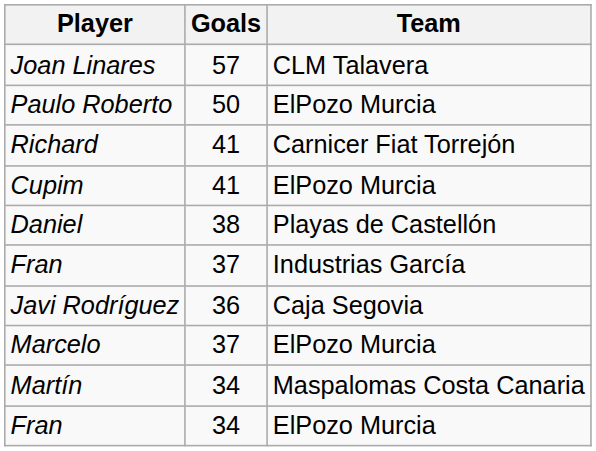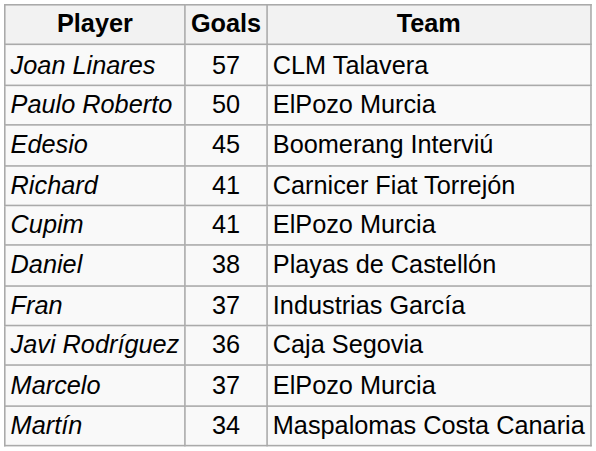 <table class="wikitable">
 <tr>
 <th>Player</th>
 <th>Goals</th>
 <th>Team</th>
 </tr>
 <tr>
 <td><em>Joan Linares</em></td>
 <td style="text-align:center;">57</td>
 <td>CLM Talavera</td>
 </tr>
 <tr>
 <td><em>Paulo Roberto</em></td>
 <td style="text-align:center;">50</td>
 <td>ElPozo Murcia</td>
+</tr>
+<tr>
+<td><em>Edesio</em></td>
+<td style="text-align:center;">45</td>
+<td>Boomerang Interviú</td>
 </tr>
 <tr>
 <td><em>Richard</em></td>
 <td style="text-align:center;">41</td>
 <td>Carnicer Fiat Torrejón</td>
 </tr>
 <tr>
 <td><em>Cupim</em></td>
 <td style="text-align:center;">41</td>
 <td>ElPozo Murcia</td>
 </tr>
 <tr>
 <td><em>Daniel</em></td>
 <td style="text-align:center;">38</td>
 <td>Playas de Castellón</td>
 </tr>
 <tr>
 <td><em>Fran</em></td>
 <td style="text-align:center;">37</td>
 <td>Industrias García</td>
 </tr>
 <tr>
 <td><em>Javi Rodríguez</em></td>
 <td style="text-align:center;">36</td>
 <td>Caja Segovia</td>
 </tr>
 <tr>
 <td><em>Marcelo</em></td>
 <td style="text-align:center;">37</td>
 <td>ElPozo Murcia</td>
 </tr>
 <tr>
 <td><em>Martín</em></td>
 <td style="text-align:center;">34</td>
 <td>Maspalomas Costa Canaria</td>
 </tr>
-<tr>
-<td><em>Fran</em></td>
-<td style="text-align:center;">34</td>
-<td>ElPozo Murcia</td>
-</tr>
 </table>
